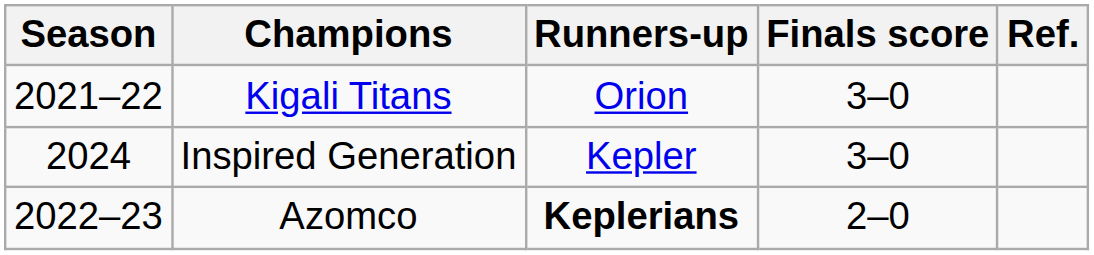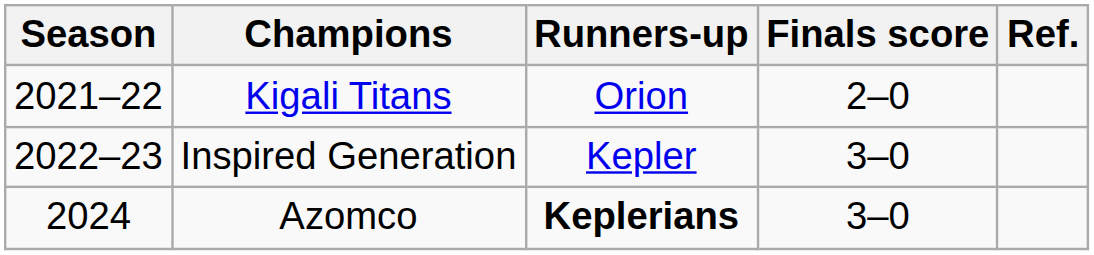 <table class="wikitable" style="text-align:center;">
 <tr>
 <th>Season</th>
 <th>Champions</th>
 <th>Runners-up</th>
 <th>Finals score</th>
 <th>Ref.</th>
 </tr>
 <tr>
 <td>2021–22</td>
 <td><a href='#'>Kigali Titans</a></td>
 <td><a href='#'>Orion</a></td>
-<td>3–0</td>
+<td>2–0</td>
 <td></td>
 </tr>
 <tr>
-<td>2024</td>
+<td>2022–23</td>
 <td>Inspired Generation</td>
 <td><a href='#'>Kepler</a></td>
 <td>3–0</td>
 <td></td>
 </tr>
 <tr>
-<td>2022–23</td>
+<td>2024</td>
 <td>Azomco</td>
 <td><strong>Keplerians</strong></td>
-<td>2–0</td>
+<td>3–0</td>
 <td></td>
 </tr>
 </table>
